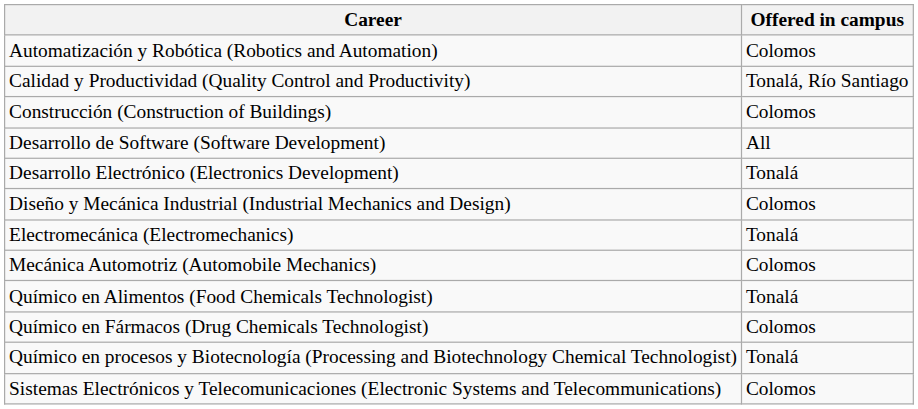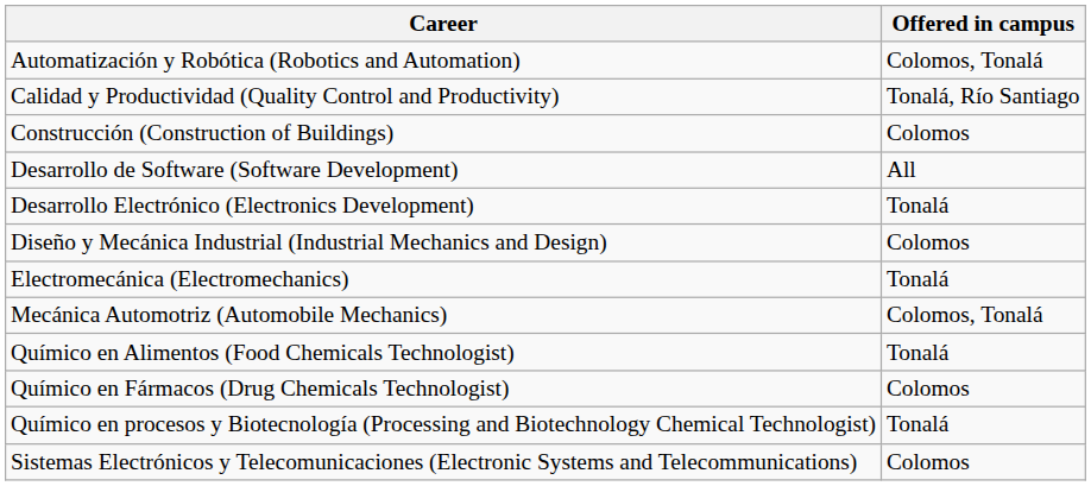 <table class="wikitable">
 <tr>
 <th>Career</th>
 <th>Offered in campus</th>
 </tr>
 <tr>
 <td>Automatización y Robótica (Robotics and Automation)</td>
-<td>Colomos</td>
+<td>Colomos, Tonalá</td>
 </tr>
 <tr>
 <td>Calidad y Productividad (Quality Control and Productivity)</td>
 <td>Tonalá, Río Santiago</td>
 </tr>
 <tr>
 <td>Construcción (Construction of Buildings)</td>
 <td>Colomos</td>
 </tr>
 <tr>
 <td>Desarrollo de Software (Software Development)</td>
 <td>All</td>
 </tr>
 <tr>
 <td>Desarrollo Electrónico (Electronics Development)</td>
 <td>Tonalá</td>
 </tr>
 <tr>
 <td>Diseño y Mecánica Industrial (Industrial Mechanics and Design)</td>
 <td>Colomos</td>
 </tr>
 <tr>
 <td>Electromecánica (Electromechanics)</td>
 <td>Tonalá</td>
 </tr>
 <tr>
 <td>Mecánica Automotriz (Automobile Mechanics)</td>
-<td>Colomos</td>
+<td>Colomos, Tonalá</td>
 </tr>
 <tr>
 <td>Químico en Alimentos (Food Chemicals Technologist)</td>
 <td>Tonalá</td>
 </tr>
 <tr>
 <td>Químico en Fármacos (Drug Chemicals Technologist)</td>
 <td>Colomos</td>
 </tr>
 <tr>
 <td>Químico en procesos y Biotecnología (Processing and Biotechnology Chemical Technologist)</td>
 <td>Tonalá</td>
 </tr>
 <tr>
 <td>Sistemas Electrónicos y Telecomunicaciones (Electronic Systems and Telecommunications)</td>
 <td>Colomos</td>
 </tr>
 </table>
